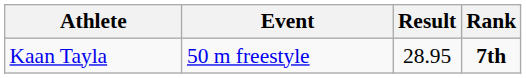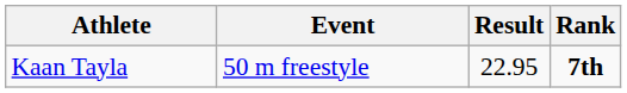 <table class=wikitable>
 <tr>
 <th width=125>Athlete</th>
 <th width=150>Event</th>
 <th>Result</th>
 <th>Rank</th>
 </tr>
 <tr>
 <td><a href='#'>Kaan Tayla</a></td>
 <td><a href='#'>50 m freestyle</a></td>
-<td align=center>28.95</td>
+<td align=center>22.95</td>
 <td align=center><strong>7th</strong></td>
 </tr>
 </table>
